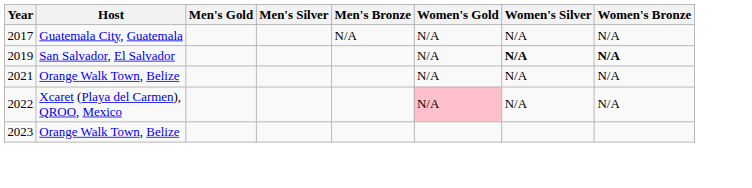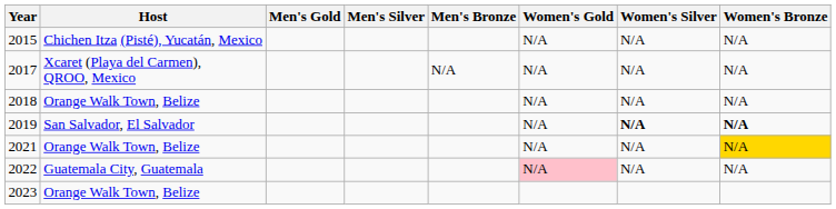 <table class="wikitable">
 <tr>
 <th>Year</th>
 <th>Host</th>
 <th>Men's Gold</th>
 <th>Men's Silver</th>
 <th>Men's Bronze</th>
 <th>Women's Gold</th>
 <th>Women's Silver</th>
 <th>Women's Bronze</th>
 </tr>
 <tr>
-<td>2017</td>
-<td><a href='#'>Guatemala City</a>, <a href='#'>Guatemala</a></td>
+<td>2015</td>
+<td><a href='#'>Chichen Itza</a> <a href='#'>(Pisté), Yucatán</a>, <a href='#'>Mexico</a></td>
+<td></td>
 <td></td>
 <td></td>
 <td>N/A</td>
+<td>N/A</td>
+<td>N/A</td>
+</tr>
+<tr>
+<td>2017</td>
+<td><a href='#'>Xcaret</a> (<a href='#'>Playa del Carmen</a>),<br><a href='#'>QROO</a>, <a href='#'>Mexico</a></td>
+<td></td>
+<td></td>
+<td>N/A</td>
+<td>N/A</td>
+<td>N/A</td>
+<td>N/A</td>
+</tr>
+<tr>
+<td>2018</td>
+<td><a href='#'>Orange Walk Town</a>, <a href='#'>Belize</a></td>
+<td></td>
+<td></td>
+<td></td>
 <td>N/A</td>
 <td>N/A</td>
 <td>N/A</td>
 </tr>
 <tr>
 <td>2019</td>
 <td><a href='#'>San Salvador</a>, <a href='#'>El Salvador</a></td>
 <td></td>
 <td></td>
 <td></td>
 <td>N/A</td>
 <td><strong>N/A</strong></td>
 <td><strong>N/A</strong></td>
 </tr>
 <tr>
 <td>2021</td>
 <td><a href='#'>Orange Walk Town</a>, <a href='#'>Belize</a></td>
 <td></td>
 <td></td>
 <td></td>
 <td>N/A</td>
 <td>N/A</td>
-<td>N/A</td>
+<td style="background: gold;">N/A</td>
 </tr>
 <tr>
 <td>2022</td>
-<td><a href='#'>Xcaret</a> (<a href='#'>Playa del Carmen</a>),<br><a href='#'>QROO</a>, <a href='#'>Mexico</a></td>
+<td><a href='#'>Guatemala City</a>, <a href='#'>Guatemala</a></td>
 <td></td>
 <td></td>
 <td></td>
 <td style="background: pink;">N/A</td>
 <td>N/A</td>
 <td>N/A</td>
 </tr>
 <tr>
 <td>2023</td>
 <td><a href='#'>Orange Walk Town</a>, <a href='#'>Belize</a></td>
 <td></td>
 <td></td>
 <td></td>
 <td></td>
 <td></td>
 <td></td>
 </tr>
 </table>
